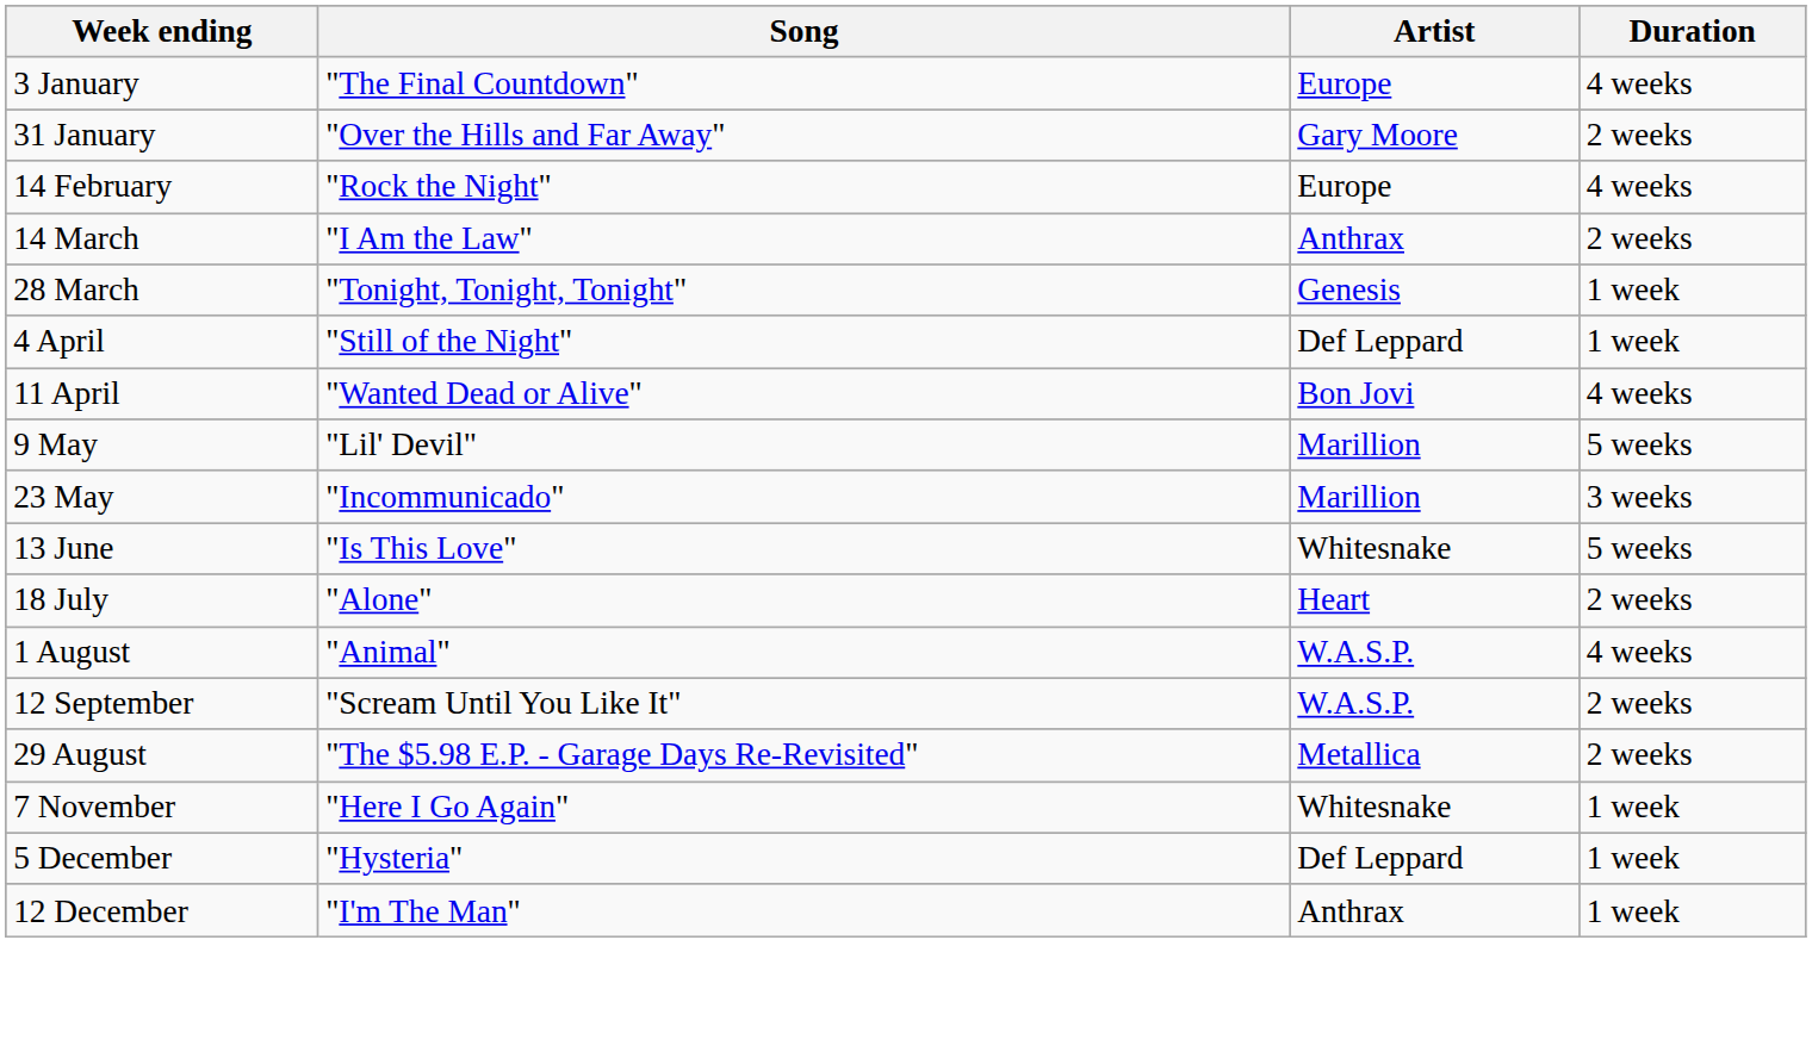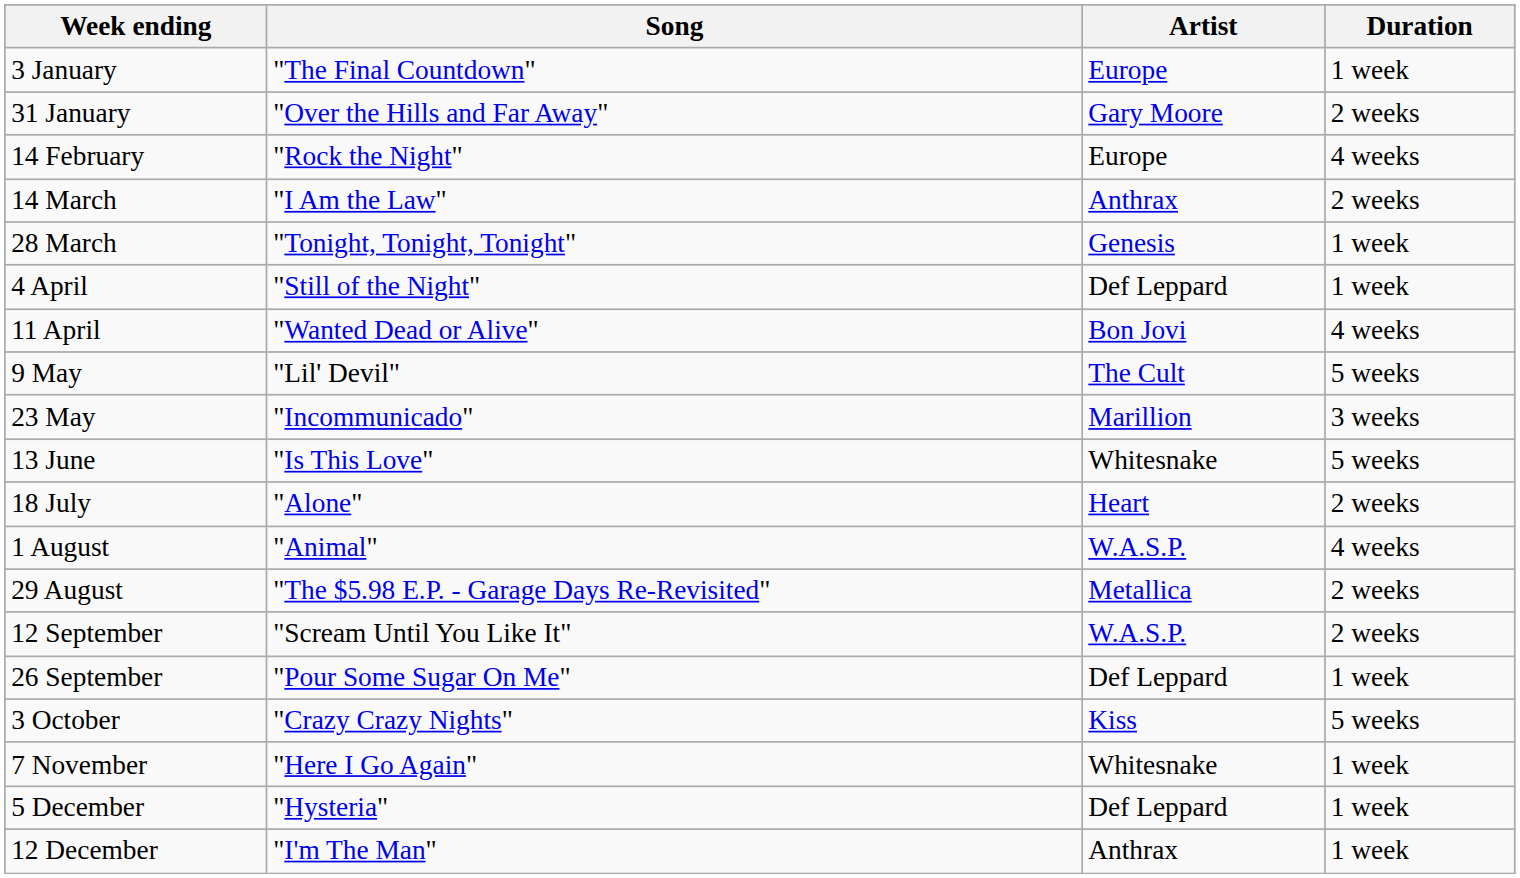 <table width="100%" class=wikitable>
 <tr>
 <th>Week ending</th>
 <th>Song</th>
 <th>Artist</th>
 <th>Duration</th>
 </tr>
 <tr>
 <td>3 January</td>
 <td>"<a href='#'>The Final Countdown</a>"</td>
 <td><a href='#'>Europe</a></td>
-<td>4 weeks</td>
+<td>1 week</td>
 </tr>
 <tr>
 <td>31 January</td>
 <td>"<a href='#'>Over the Hills and Far Away</a>"</td>
 <td><a href='#'>Gary Moore</a></td>
 <td>2 weeks</td>
 </tr>
 <tr>
 <td>14 February</td>
 <td>"<a href='#'>Rock the Night</a>"</td>
 <td>Europe</td>
 <td>4 weeks</td>
 </tr>
 <tr>
 <td>14 March</td>
 <td>"<a href='#'>I Am the Law</a>"</td>
 <td><a href='#'>Anthrax</a></td>
 <td>2 weeks</td>
 </tr>
 <tr>
 <td>28 March</td>
 <td>"<a href='#'>Tonight, Tonight, Tonight</a>"</td>
 <td><a href='#'>Genesis</a></td>
 <td>1 week</td>
 </tr>
 <tr>
 <td>4 April</td>
 <td>"<a href='#'>Still of the Night</a>"</td>
 <td>Def Leppard</td>
 <td>1 week</td>
 </tr>
 <tr>
 <td>11 April</td>
 <td>"<a href='#'>Wanted Dead or Alive</a>"</td>
 <td><a href='#'>Bon Jovi</a></td>
 <td>4 weeks</td>
 </tr>
 <tr>
 <td>9 May</td>
 <td>"Lil' Devil"</td>
-<td><a href='#'>Marillion</a></td>
+<td><a href='#'>The Cult</a></td>
 <td>5 weeks</td>
 </tr>
 <tr>
 <td>23 May</td>
 <td>"<a href='#'>Incommunicado</a>"</td>
 <td><a href='#'>Marillion</a></td>
 <td>3 weeks</td>
 </tr>
 <tr>
 <td>13 June</td>
 <td>"<a href='#'>Is This Love</a>"</td>
 <td>Whitesnake</td>
 <td>5 weeks</td>
 </tr>
 <tr>
 <td>18 July</td>
 <td>"<a href='#'>Alone</a>"</td>
 <td><a href='#'>Heart</a></td>
 <td>2 weeks</td>
 </tr>
 <tr>
 <td>1 August</td>
 <td>"<a href='#'>Animal</a>"</td>
 <td><a href='#'>W.A.S.P.</a></td>
 <td>4 weeks</td>
 </tr>
 <tr>
+<td>29 August</td>
+<td>"<a href='#'>The $5.98 E.P. - Garage Days Re-Revisited</a>"</td>
+<td><a href='#'>Metallica</a></td>
+<td>2 weeks</td>
+</tr>
+<tr>
 <td>12 September</td>
 <td>"Scream Until You Like It"</td>
 <td><a href='#'>W.A.S.P.</a></td>
 <td>2 weeks</td>
 </tr>
 <tr>
-<td>29 August</td>
-<td>"<a href='#'>The $5.98 E.P. - Garage Days Re-Revisited</a>"</td>
-<td><a href='#'>Metallica</a></td>
-<td>2 weeks</td>
+<td>26 September</td>
+<td>"<a href='#'>Pour Some Sugar On Me</a>"</td>
+<td>Def Leppard</td>
+<td>1 week</td>
+</tr>
+<tr>
+<td>3 October</td>
+<td>"<a href='#'>Crazy Crazy Nights</a>"</td>
+<td><a href='#'>Kiss</a></td>
+<td>5 weeks</td>
 </tr>
 <tr>
 <td>7 November</td>
 <td>"<a href='#'>Here I Go Again</a>"</td>
 <td>Whitesnake</td>
 <td>1 week</td>
 </tr>
 <tr>
 <td>5 December</td>
 <td>"<a href='#'>Hysteria</a>"</td>
 <td>Def Leppard</td>
 <td>1 week</td>
 </tr>
 <tr>
 <td>12 December</td>
 <td>"<a href='#'>I'm The Man</a>"</td>
 <td>Anthrax</td>
 <td>1 week</td>
 </tr>
 </table>
